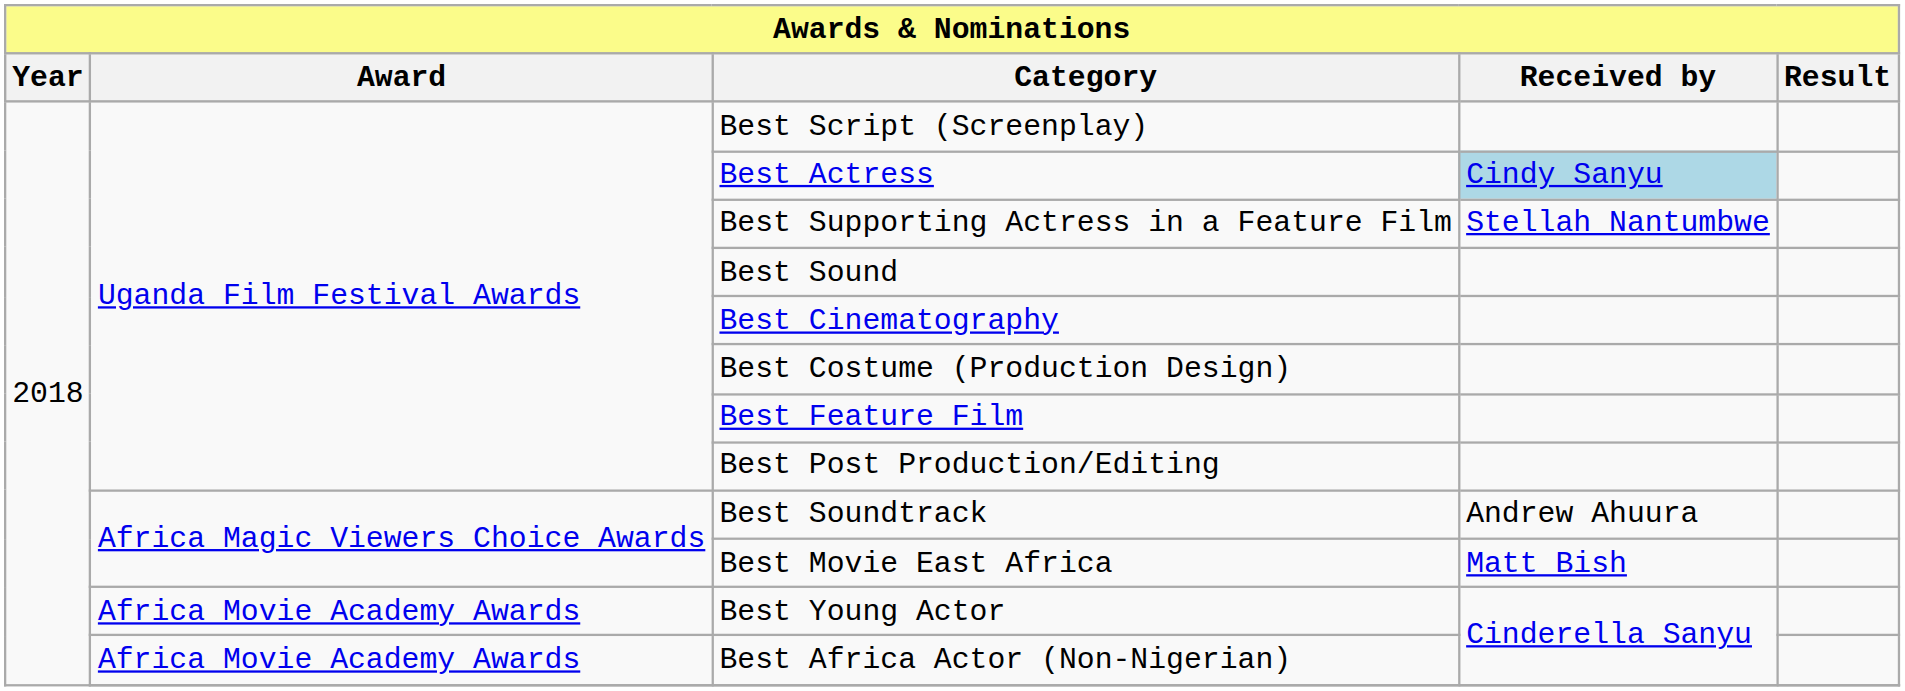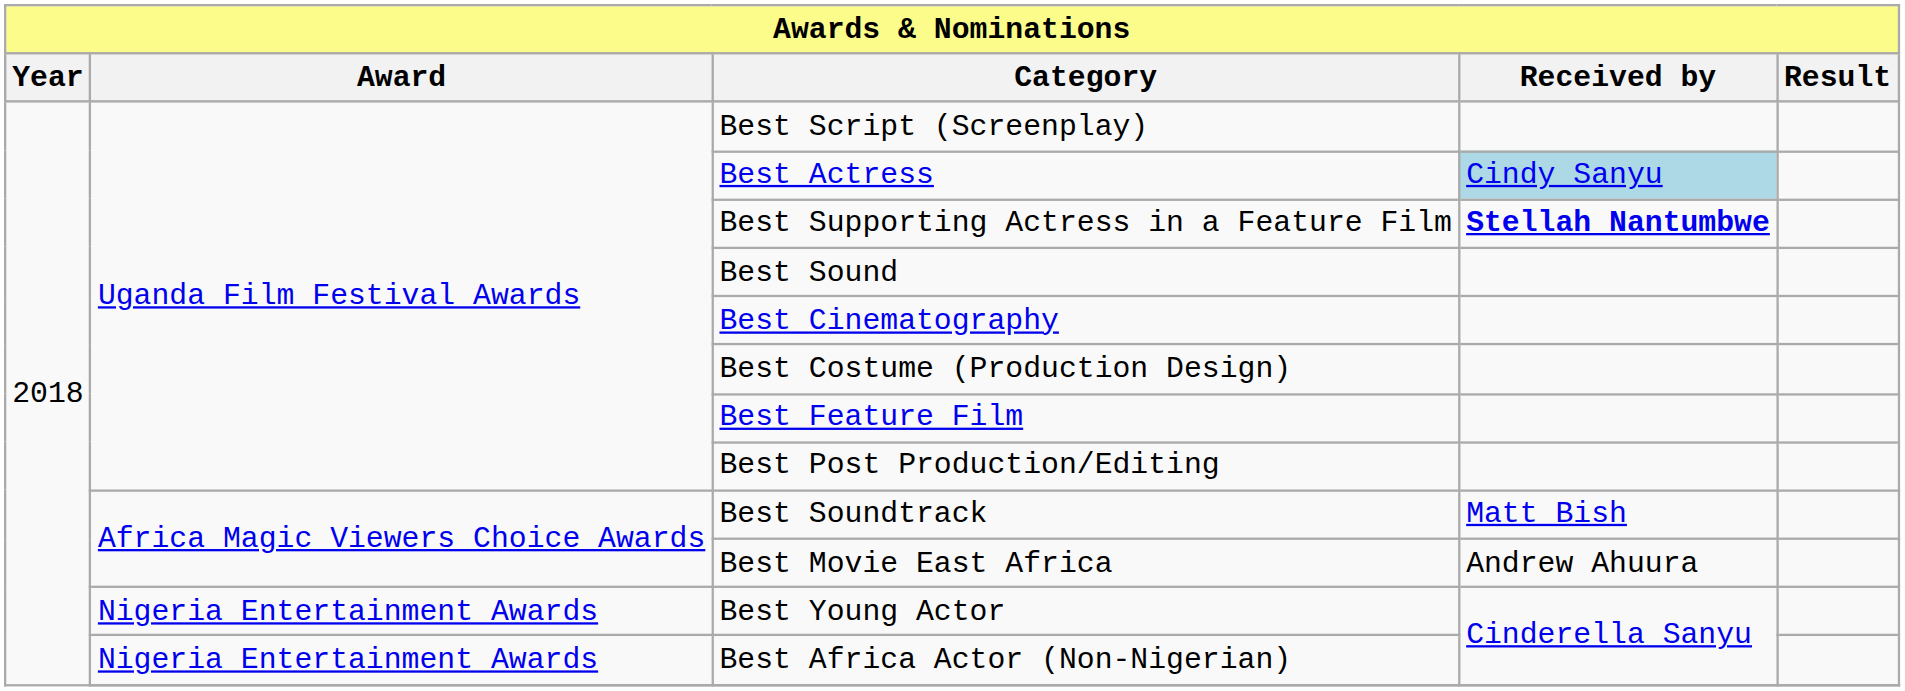 <table class="wikitable" width="">
 <tr>
 <th colspan="6" style="background: #FBFC8A;">Awards & Nominations</th>
 </tr>
 <tr style="background:#ccc; text-align:center;">
 <th>Year</th>
 <th>Award</th>
 <th>Category</th>
 <th>Received by</th>
 <th>Result</th>
 </tr>
 <tr>
 <td rowspan="16">2018</td>
 <td rowspan="8"t><a href='#'>Uganda Film Festival Awards</a></td>
 <td>Best Script (Screenplay)</td>
 <td></td>
 <td></td>
 </tr>
 <tr>
 <td><a href='#'>Best Actress</a></td>
 <td style="background: lightblue;"><a href='#'>Cindy Sanyu</a></td>
 <td></td>
 </tr>
 <tr>
 <td>Best Supporting Actress in a Feature Film</td>
-<td><a href='#'>Stellah Nantumbwe</a></td>
+<td><strong><a href='#'>Stellah Nantumbwe</a></strong></td>
 <td></td>
 </tr>
 <tr>
 <td>Best Sound</td>
 <td></td>
 <td></td>
 </tr>
 <tr>
 <td><a href='#'>Best Cinematography</a></td>
 <td></td>
 <td></td>
 </tr>
 <tr>
 <td>Best Costume (Production Design)</td>
 <td></td>
 <td></td>
 </tr>
 <tr>
 <td><a href='#'>Best Feature Film</a></td>
 <td></td>
 <td></td>
 </tr>
 <tr>
 <td>Best Post Production/Editing</td>
 <td></td>
 <td></td>
 </tr>
 <tr>
 <td rowspan="2"><a href='#'>Africa Magic Viewers Choice Awards</a></td>
 <td>Best Soundtrack</td>
+<td><a href='#'>Matt Bish</a></td>
+<td></td>
+</tr>
+<tr>
+<td>Best Movie East Africa</td>
 <td>Andrew Ahuura</td>
 <td></td>
 </tr>
 <tr>
-<td>Best Movie East Africa</td>
-<td><a href='#'>Matt Bish</a></td>
-<td></td>
-</tr>
-<tr>
-<td><a href='#'>Africa Movie Academy Awards</a></td>
+<td><a href='#'>Nigeria Entertainment Awards</a></td>
 <td>Best Young Actor</td>
 <td rowspan="2"><a href='#'>Cinderella Sanyu</a></td>
 <td></td>
 </tr>
 <tr>
-<td><a href='#'>Africa Movie Academy Awards</a></td>
+<td><a href='#'>Nigeria Entertainment Awards</a></td>
 <td>Best Africa Actor (Non-Nigerian)</td>
 <td></td>
 </tr>
 <tr>
 </tr>
 </table>
